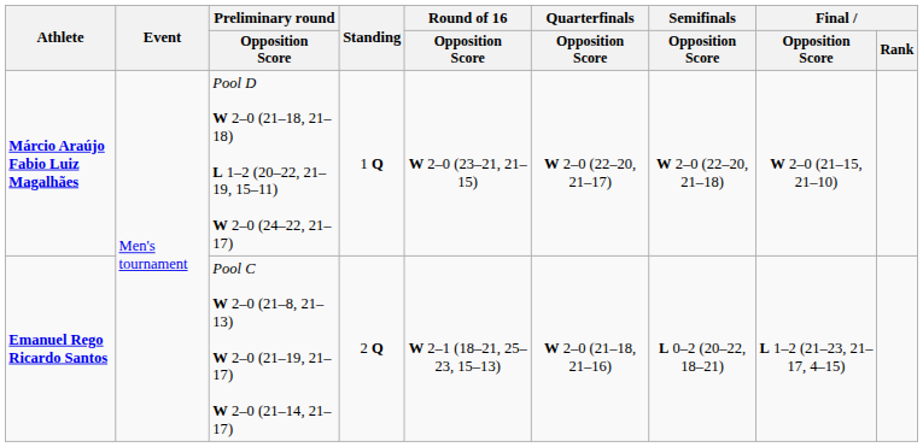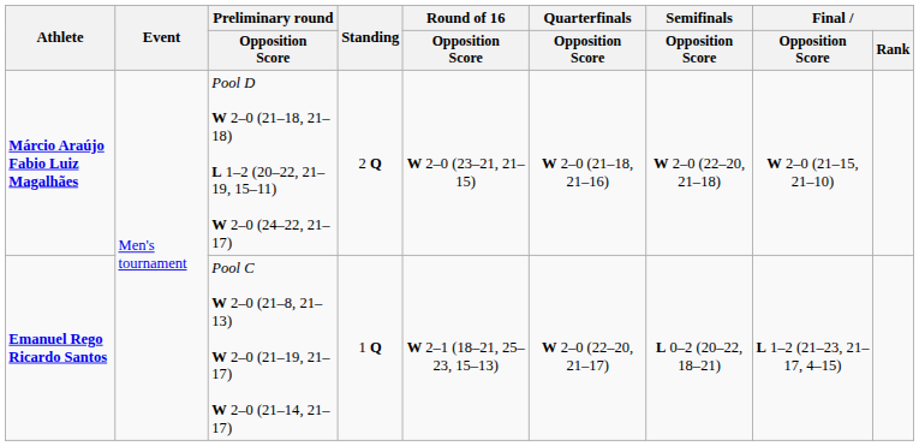 <table class=wikitable style="font-size:90%">
 <tr>
 <th rowspan="2">Athlete</th>
 <th rowspan="2">Event</th>
 <th>Preliminary round</th>
 <th rowspan="2">Standing</th>
 <th>Round of 16</th>
 <th>Quarterfinals</th>
 <th>Semifinals</th>
 <th colspan=2>Final / </th>
 </tr>
 <tr style="font-size:95%">
 <th>Opposition<br>Score</th>
 <th>Opposition<br>Score</th>
 <th>Opposition<br>Score</th>
 <th>Opposition<br>Score</th>
 <th>Opposition<br>Score</th>
 <th>Rank</th>
 </tr>
 <tr align=center>
 <td align=left><strong><a href='#'>Márcio Araújo</a><br><a href='#'>Fabio Luiz Magalhães</a></strong></td>
 <td align=left rowspan=2><a href='#'>Men's tournament</a></td>
 <td align=left><em>Pool D</em><br><br><strong>W</strong> 2–0 (21–18, 21–18)<br><br><strong>L</strong> 1–2 (20–22, 21–19, 15–11)<br><br><strong>W</strong> 2–0 (24–22, 21–17)</td>
-<td>1 <strong>Q</strong></td>
+<td>2 <strong>Q</strong></td>
 <td><br><strong>W</strong> 2–0 (23–21, 21–15)</td>
-<td><br><strong>W</strong> 2–0 (22–20, 21–17)</td>
+<td><br><strong>W</strong> 2–0 (21–18, 21–16)</td>
 <td><br><strong>W</strong> 2–0 (22–20, 21–18)</td>
 <td><br><strong>W</strong> 2–0 (21–15, 21–10)</td>
 <td></td>
 </tr>
 <tr align=center>
 <td align=left><strong><a href='#'>Emanuel Rego</a><br><a href='#'>Ricardo Santos</a></strong></td>
 <td align=left><em>Pool C</em><br><br><strong>W</strong> 2–0 (21–8, 21–13)<br><br><strong>W</strong> 2–0 (21–19, 21–17)<br><br><strong>W</strong> 2–0 (21–14, 21–17)</td>
-<td>2 <strong>Q</strong></td>
+<td>1 <strong>Q</strong></td>
 <td><br><strong>W</strong> 2–1 (18–21, 25–23, 15–13)</td>
-<td><br><strong>W</strong> 2–0 (21–18, 21–16)</td>
+<td><br><strong>W</strong> 2–0 (22–20, 21–17)</td>
 <td><br><strong>L</strong> 0–2 (20–22, 18–21)</td>
 <td><br><strong>L</strong> 1–2 (21–23, 21–17, 4–15)</td>
 <td></td>
 </tr>
 </table>
